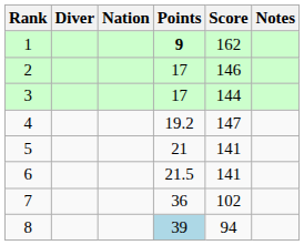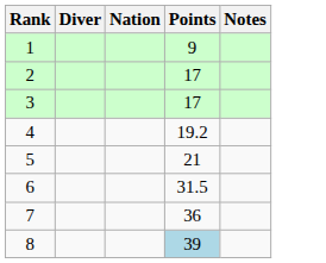 <table class="wikitable sortable" style="text-align:center">
 <tr>
 <th>Rank</th>
 <th>Diver</th>
 <th>Nation</th>
 <th>Points</th>
-<th>Score</th>
 <th>Notes</th>
 </tr>
 <tr style="background:#cfc;">
 <td>1</td>
 <td align=left></td>
 <td align=left></td>
-<td><strong>9</strong></td>
-<td>162</td>
+<td>9</td>
 <td></td>
 </tr>
 <tr style="background:#cfc;">
 <td>2</td>
 <td align=left></td>
 <td align=left></td>
 <td>17</td>
-<td>146</td>
 <td></td>
 </tr>
 <tr style="background:#cfc;">
 <td>3</td>
 <td align=left></td>
 <td align=left></td>
 <td>17</td>
-<td>144</td>
 <td></td>
 </tr>
 <tr>
 <td>4</td>
 <td align=left></td>
 <td align=left></td>
 <td>19.2</td>
-<td>147</td>
 <td></td>
 </tr>
 <tr>
 <td>5</td>
 <td align=left></td>
 <td align=left></td>
 <td>21</td>
-<td>141</td>
 <td></td>
 </tr>
 <tr>
 <td>6</td>
 <td align=left></td>
 <td align=left></td>
-<td>21.5</td>
-<td>141</td>
+<td>31.5</td>
 <td></td>
 </tr>
 <tr>
 <td>7</td>
 <td align=left></td>
 <td align=left></td>
 <td>36</td>
-<td>102</td>
 <td></td>
 </tr>
 <tr>
 <td>8</td>
 <td align=left></td>
 <td align=left></td>
 <td style="background: lightblue;">39</td>
-<td>94</td>
 <td></td>
 </tr>
 </table>
